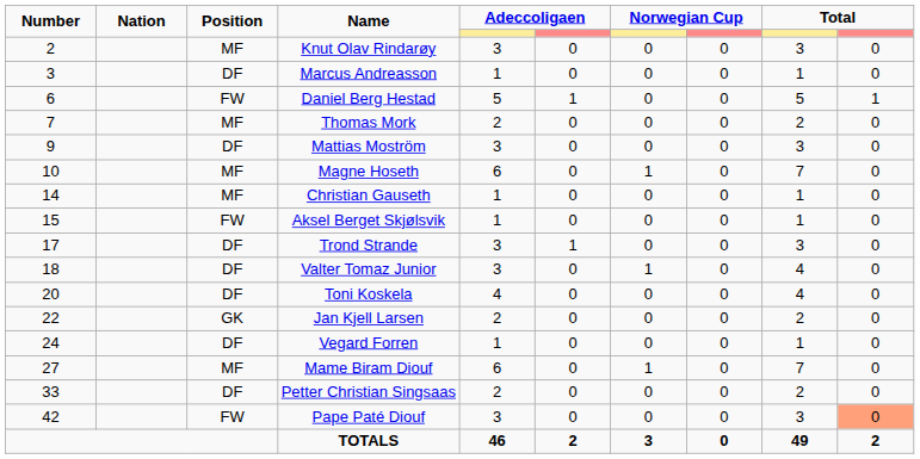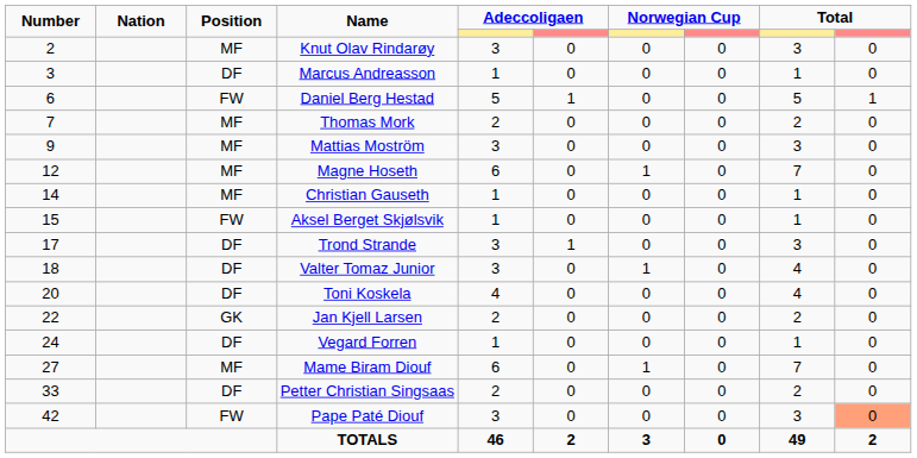 <table class="wikitable" style="font-size: 100%; text-align: center;">
 <tr>
 <td rowspan="2" width="10%" align="center"><strong>Number</strong></td>
 <td rowspan="2" width="10%" align="center"><strong>Nation</strong></td>
 <td rowspan="2" width="10%" align="center"><strong>Position</strong></td>
 <td rowspan="2" width="20%" align="center"><strong>Name</strong></td>
 <td colspan="2" align="center"><strong><a href='#'>Adeccoligaen</a></strong></td>
 <td colspan="2" align="center"><strong><a href='#'>Norwegian Cup</a></strong></td>
 <td colspan="2" align="center"><strong>Total</strong></td>
 </tr>
 <tr>
 <th width=60 style="background: #FFEE99"></th>
 <th width=60 style="background: #FF8888"></th>
 <th width=60 style="background: #FFEE99"></th>
 <th width=60 style="background: #FF8888"></th>
 <th width=60 style="background: #FFEE99"></th>
 <th width=60 style="background: #FF8888"></th>
 </tr>
 <tr>
 <td>2</td>
 <td></td>
 <td>MF</td>
 <td><a href='#'>Knut Olav Rindarøy</a></td>
 <td>3</td>
 <td>0</td>
 <td>0</td>
 <td>0</td>
 <td>3</td>
 <td>0</td>
 </tr>
 <tr>
 <td>3</td>
 <td></td>
 <td>DF</td>
 <td><a href='#'>Marcus Andreasson</a></td>
 <td>1</td>
 <td>0</td>
 <td>0</td>
 <td>0</td>
 <td>1</td>
 <td>0</td>
 </tr>
 <tr>
 <td>6</td>
 <td></td>
 <td>FW</td>
 <td><a href='#'>Daniel Berg Hestad</a></td>
 <td>5</td>
 <td>1</td>
 <td>0</td>
 <td>0</td>
 <td>5</td>
 <td>1</td>
 </tr>
 <tr>
 <td>7</td>
 <td></td>
 <td>MF</td>
 <td><a href='#'>Thomas Mork</a></td>
 <td>2</td>
 <td>0</td>
 <td>0</td>
 <td>0</td>
 <td>2</td>
 <td>0</td>
 </tr>
 <tr>
 <td>9</td>
 <td></td>
-<td>DF</td>
+<td>MF</td>
 <td><a href='#'>Mattias Moström</a></td>
 <td>3</td>
 <td>0</td>
 <td>0</td>
 <td>0</td>
 <td>3</td>
 <td>0</td>
 </tr>
 <tr>
-<td>10</td>
+<td>12</td>
 <td></td>
 <td>MF</td>
 <td><a href='#'>Magne Hoseth</a></td>
 <td>6</td>
 <td>0</td>
 <td>1</td>
 <td>0</td>
 <td>7</td>
 <td>0</td>
 </tr>
 <tr>
 <td>14</td>
 <td></td>
 <td>MF</td>
 <td><a href='#'>Christian Gauseth</a></td>
 <td>1</td>
 <td>0</td>
 <td>0</td>
 <td>0</td>
 <td>1</td>
 <td>0</td>
 </tr>
 <tr>
 <td>15</td>
 <td></td>
 <td>FW</td>
 <td><a href='#'>Aksel Berget Skjølsvik</a></td>
 <td>1</td>
 <td>0</td>
 <td>0</td>
 <td>0</td>
 <td>1</td>
 <td>0</td>
 </tr>
 <tr>
 <td>17</td>
 <td></td>
 <td>DF</td>
 <td><a href='#'>Trond Strande</a></td>
 <td>3</td>
 <td>1</td>
 <td>0</td>
 <td>0</td>
 <td>3</td>
 <td>0</td>
 </tr>
 <tr>
 <td>18</td>
 <td></td>
 <td>DF</td>
 <td><a href='#'>Valter Tomaz Junior</a></td>
 <td>3</td>
 <td>0</td>
 <td>1</td>
 <td>0</td>
 <td>4</td>
 <td>0</td>
 </tr>
 <tr>
 <td>20</td>
 <td></td>
 <td>DF</td>
 <td><a href='#'>Toni Koskela</a></td>
 <td>4</td>
 <td>0</td>
 <td>0</td>
 <td>0</td>
 <td>4</td>
 <td>0</td>
 </tr>
 <tr>
 <td>22</td>
 <td></td>
 <td>GK</td>
 <td><a href='#'>Jan Kjell Larsen</a></td>
 <td>2</td>
 <td>0</td>
 <td>0</td>
 <td>0</td>
 <td>2</td>
 <td>0</td>
 </tr>
 <tr>
 <td>24</td>
 <td></td>
 <td>DF</td>
 <td><a href='#'>Vegard Forren</a></td>
 <td>1</td>
 <td>0</td>
 <td>0</td>
 <td>0</td>
 <td>1</td>
 <td>0</td>
 </tr>
 <tr>
 <td>27</td>
 <td></td>
 <td>MF</td>
 <td><a href='#'>Mame Biram Diouf</a></td>
 <td>6</td>
 <td>0</td>
 <td>1</td>
 <td>0</td>
 <td>7</td>
 <td>0</td>
 </tr>
 <tr>
 <td>33</td>
 <td></td>
 <td>DF</td>
 <td><a href='#'>Petter Christian Singsaas</a></td>
 <td>2</td>
 <td>0</td>
 <td>0</td>
 <td>0</td>
 <td>2</td>
 <td>0</td>
 </tr>
 <tr>
 <td>42</td>
 <td></td>
 <td>FW</td>
 <td><a href='#'>Pape Paté Diouf</a></td>
 <td>3</td>
 <td>0</td>
 <td>0</td>
 <td>0</td>
 <td>3</td>
 <td style="background: lightsalmon;">0</td>
 </tr>
 <tr>
 <td colspan="3"></td>
 <td><strong>TOTALS</strong></td>
 <td><strong>46</strong></td>
 <td><strong>2</strong></td>
 <td><strong>3</strong></td>
 <td><strong>0</strong></td>
 <td><strong>49</strong></td>
 <td><strong>2</strong></td>
 </tr>
 </table>
